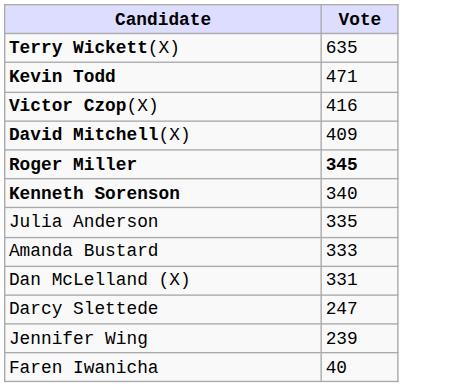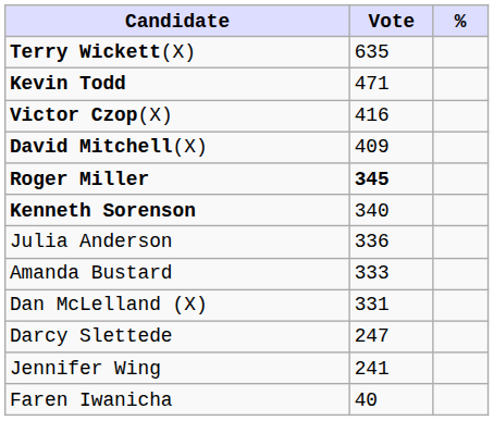 <table class="wikitable">
 <tr>
 <th style="background:#ddf; width:225px;">Candidate</th>
 <th style="background:#ddf; width:50px;">Vote</th>
+<th style="background:#ddf; width:30px;">%</th>
 </tr>
 <tr>
 <td><strong>Terry Wickett</strong>(X)</td>
 <td>635</td>
+<td></td>
 </tr>
 <tr>
 <td><strong>Kevin Todd</strong></td>
 <td>471</td>
+<td></td>
 </tr>
 <tr>
 <td><strong>Victor Czop</strong>(X)</td>
 <td>416</td>
+<td></td>
 </tr>
 <tr>
 <td><strong>David Mitchell</strong>(X)</td>
 <td>409</td>
+<td></td>
 </tr>
 <tr>
 <td><strong>Roger Miller</strong></td>
 <td><strong>345</strong></td>
+<td></td>
 </tr>
 <tr>
 <td><strong>Kenneth Sorenson</strong></td>
 <td>340</td>
+<td></td>
 </tr>
 <tr>
 <td>Julia Anderson</td>
-<td>335</td>
+<td>336</td>
+<td></td>
 </tr>
 <tr>
 <td>Amanda Bustard</td>
 <td>333</td>
+<td></td>
 </tr>
 <tr>
 <td>Dan McLelland (X)</td>
 <td>331</td>
+<td></td>
 </tr>
 <tr>
 <td>Darcy Slettede</td>
 <td>247</td>
+<td></td>
 </tr>
 <tr>
 <td>Jennifer Wing</td>
-<td>239</td>
+<td>241</td>
+<td></td>
 </tr>
 <tr>
 <td>Faren Iwanicha</td>
 <td>40</td>
+<td></td>
 </tr>
 </table>
